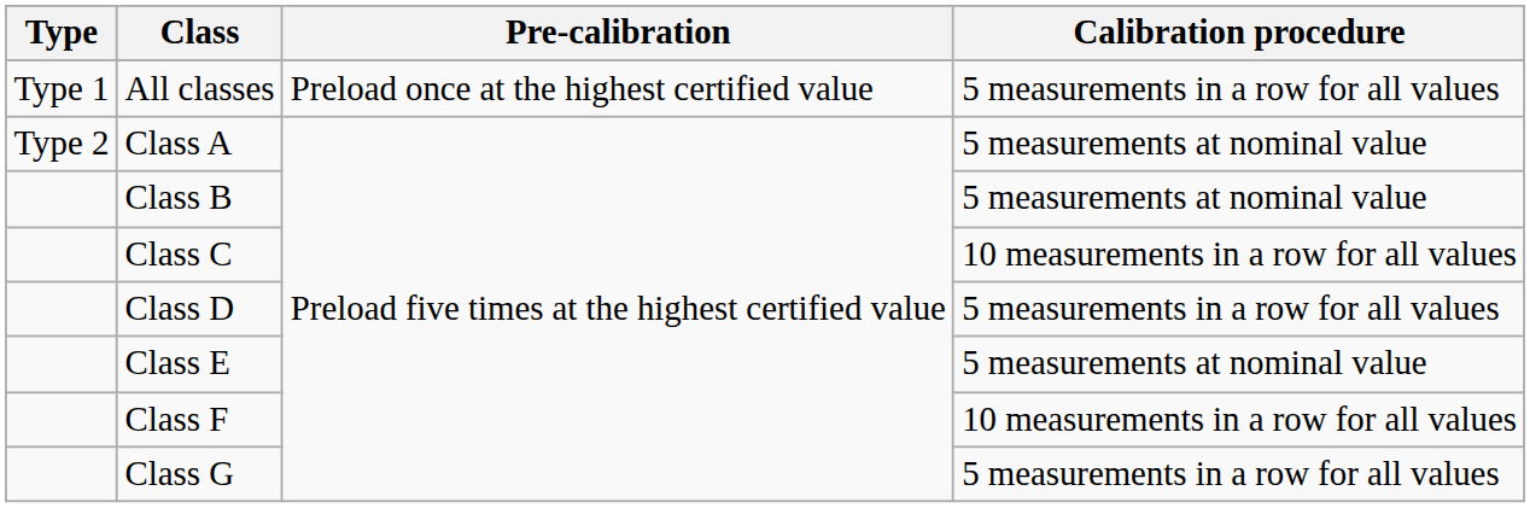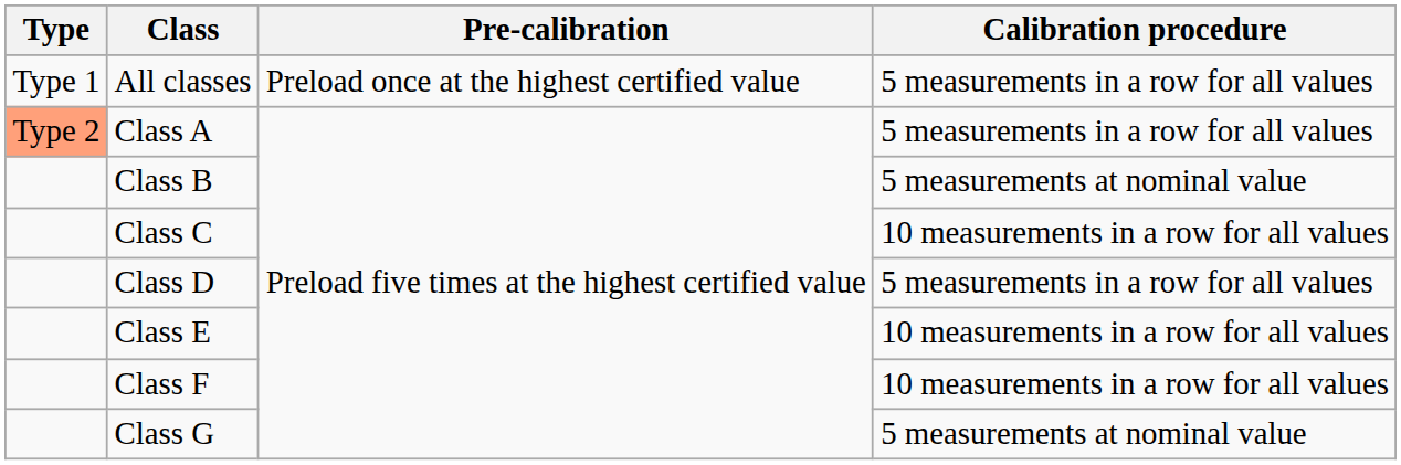 <table class="wikitable">
 <tr>
 <th>Type</th>
 <th>Class</th>
 <th>Pre-calibration</th>
 <th>Calibration procedure</th>
 </tr>
 <tr>
 <td>Type 1</td>
 <td>All classes</td>
 <td>Preload once at the highest certified value</td>
 <td>5 measurements in a row for all values</td>
 </tr>
 <tr>
-<td>Type 2</td>
+<td style="background: lightsalmon;">Type 2</td>
 <td>Class A</td>
 <td rowspan="7">Preload five times at the highest certified value</td>
-<td>5 measurements at nominal value</td>
+<td>5 measurements in a row for all values</td>
 </tr>
 <tr>
 <td></td>
 <td>Class B</td>
 <td>5 measurements at nominal value</td>
 </tr>
 <tr>
 <td></td>
 <td>Class C</td>
 <td>10 measurements in a row for all values</td>
 </tr>
 <tr>
 <td></td>
 <td>Class D</td>
 <td>5 measurements in a row for all values</td>
 </tr>
 <tr>
 <td></td>
 <td>Class E</td>
-<td>5 measurements at nominal value</td>
+<td>10 measurements in a row for all values</td>
 </tr>
 <tr>
 <td></td>
 <td>Class F</td>
 <td>10 measurements in a row for all values</td>
 </tr>
 <tr>
 <td></td>
 <td>Class G</td>
-<td>5 measurements in a row for all values</td>
+<td>5 measurements at nominal value</td>
 </tr>
 </table>
